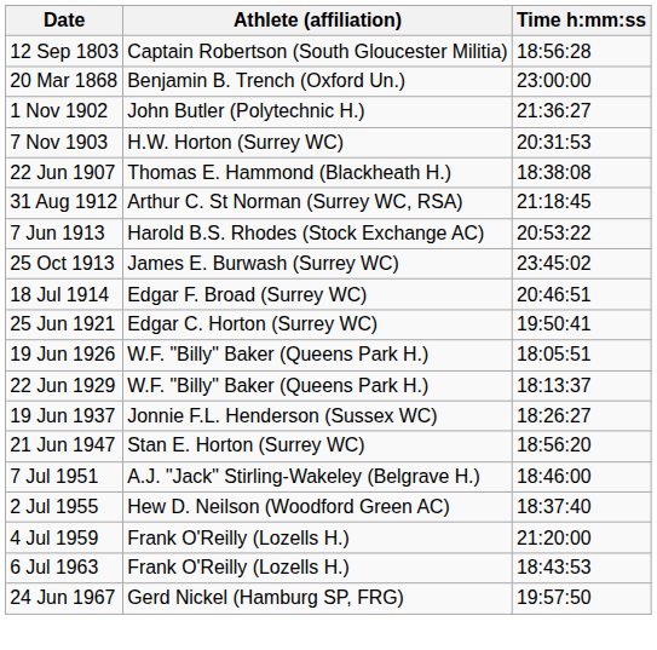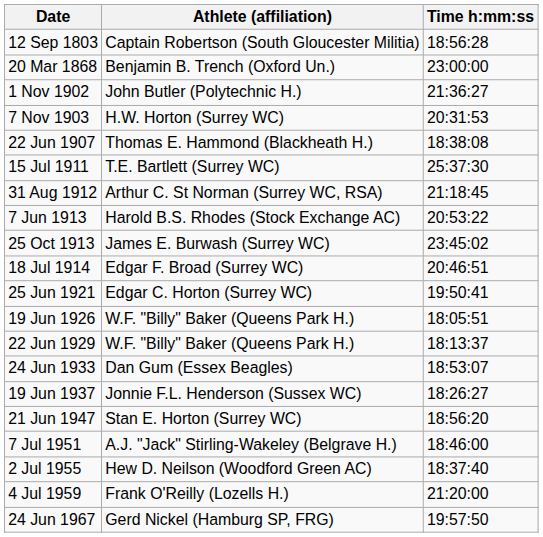 <table class="wikitable">
 <tr>
 <th>Date</th>
 <th>Athlete (affiliation)</th>
 <th>Time h:mm:ss</th>
 </tr>
 <tr>
 <td>12 Sep 1803</td>
 <td>Captain Robertson (South Gloucester Militia)</td>
 <td>18:56:28</td>
 </tr>
 <tr>
 <td>20 Mar 1868</td>
 <td>Benjamin B. Trench (Oxford Un.)</td>
 <td>23:00:00</td>
 </tr>
 <tr>
 <td>1 Nov 1902</td>
 <td>John Butler (Polytechnic H.)</td>
 <td>21:36:27</td>
 </tr>
 <tr>
 <td>7 Nov 1903</td>
 <td>H.W. Horton (Surrey WC)</td>
 <td>20:31:53</td>
 </tr>
 <tr>
 <td>22 Jun 1907</td>
 <td>Thomas E. Hammond (Blackheath H.)</td>
 <td>18:38:08</td>
+</tr>
+<tr>
+<td>15 Jul 1911</td>
+<td>T.E. Bartlett (Surrey WC)</td>
+<td>25:37:30</td>
 </tr>
 <tr>
 <td>31 Aug 1912</td>
 <td>Arthur C. St Norman (Surrey WC, RSA)</td>
 <td>21:18:45</td>
 </tr>
 <tr>
 <td>7 Jun 1913</td>
 <td>Harold B.S. Rhodes (Stock Exchange AC)</td>
 <td>20:53:22</td>
 </tr>
 <tr>
 <td>25 Oct 1913</td>
 <td>James E. Burwash (Surrey WC)</td>
 <td>23:45:02</td>
 </tr>
 <tr>
 <td>18 Jul 1914</td>
 <td>Edgar F. Broad (Surrey WC)</td>
 <td>20:46:51</td>
 </tr>
 <tr>
 <td>25 Jun 1921</td>
 <td>Edgar C. Horton (Surrey WC)</td>
 <td>19:50:41</td>
 </tr>
 <tr>
 <td>19 Jun 1926</td>
 <td>W.F. "Billy" Baker (Queens Park H.)</td>
 <td>18:05:51</td>
 </tr>
 <tr>
 <td>22 Jun 1929</td>
 <td>W.F. "Billy" Baker (Queens Park H.)</td>
 <td>18:13:37</td>
 </tr>
 <tr>
+<td>24 Jun 1933</td>
+<td>Dan Gum (Essex Beagles)</td>
+<td>18:53:07</td>
+</tr>
+<tr>
 <td>19 Jun 1937</td>
 <td>Jonnie F.L. Henderson (Sussex WC)</td>
 <td>18:26:27</td>
 </tr>
 <tr>
 <td>21 Jun 1947</td>
 <td>Stan E. Horton (Surrey WC)</td>
 <td>18:56:20</td>
 </tr>
 <tr>
 <td>7 Jul 1951</td>
 <td>A.J. "Jack" Stirling-Wakeley (Belgrave H.)</td>
 <td>18:46:00</td>
 </tr>
 <tr>
 <td>2 Jul 1955</td>
 <td>Hew D. Neilson (Woodford Green AC)</td>
 <td>18:37:40</td>
 </tr>
 <tr>
 <td>4 Jul 1959</td>
 <td>Frank O'Reilly (Lozells H.)</td>
 <td>21:20:00</td>
 </tr>
 <tr>
-<td>6 Jul 1963</td>
-<td>Frank O'Reilly (Lozells H.)</td>
-<td>18:43:53</td>
-</tr>
-<tr>
 <td>24 Jun 1967</td>
 <td>Gerd Nickel (Hamburg SP, FRG)</td>
 <td>19:57:50</td>
 </tr>
 </table>
